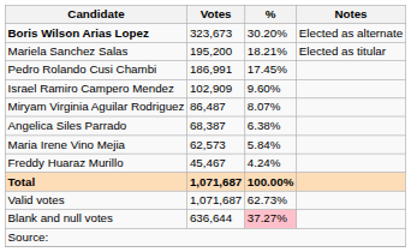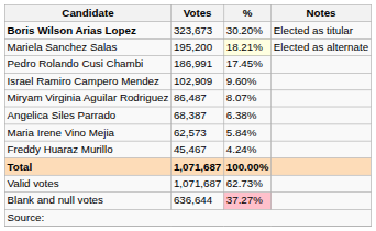 <table class=wikitable>
 <tr>
 <th>Candidate</th>
 <th>Votes</th>
 <th>%</th>
 <th>Notes</th>
 </tr>
 <tr>
 <td><strong>Boris Wilson Arias Lopez</strong></td>
 <td>323,673</td>
 <td>30.20%</td>
-<td>Elected as alternate</td>
+<td>Elected as titular</td>
 </tr>
 <tr>
 <td>Mariela Sanchez Salas</td>
 <td>195,200</td>
-<td>18.21%</td>
-<td>Elected as titular</td>
+<td style="background: lightyellow;">18.21%</td>
+<td>Elected as alternate</td>
 </tr>
 <tr>
 <td>Pedro Rolando Cusi Chambi</td>
 <td>186,991</td>
 <td>17.45%</td>
 <td></td>
 </tr>
 <tr>
 <td>Israel Ramiro Campero Mendez</td>
 <td>102,909</td>
 <td>9.60%</td>
 <td></td>
 </tr>
 <tr>
 <td>Miryam Virginia Aguilar Rodriguez</td>
 <td>86,487</td>
 <td>8.07%</td>
 <td></td>
 </tr>
 <tr>
 <td>Angelica Siles Parrado</td>
 <td>68,387</td>
 <td>6.38%</td>
 <td></td>
 </tr>
 <tr>
 <td>Maria Irene Vino Mejia</td>
 <td>62,573</td>
 <td>5.84%</td>
 <td></td>
 </tr>
 <tr>
 <td>Freddy Huaraz Murillo</td>
 <td>45,467</td>
 <td>4.24%</td>
 <td></td>
 </tr>
 <tr>
 <td style="background:#FDDCB8"><strong>Total</strong></td>
 <td style="background:#FDDCB8"><strong>1,071,687</strong></td>
 <td style="background:#FDDCB8"><strong>100.00%</strong></td>
 <td style="background:#FDDCB8"></td>
 </tr>
 <tr>
 <td>Valid votes</td>
 <td>1,071,687</td>
 <td>62.73%</td>
 <td></td>
 </tr>
 <tr>
 <td>Blank and null votes</td>
 <td>636,644</td>
 <td style="background: pink;">37.27%</td>
 <td></td>
 </tr>
 <tr>
 <td colspan="4">Source: </td>
 </tr>
 <tr>
 </tr>
 </table>
